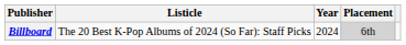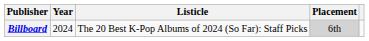 <table class="wikitable plainrowheaders sortable" style="text-align:center">
 <tr>
 <th scope="col">Publisher</th>
+<th scope="col">Year</th>
 <th scope="col">Listicle</th>
-<th scope="col">Year</th>
 <th scope="col">Placement</th>
 <th scope="col" class="unsortable"></th>
 </tr>
 <tr>
 <th scope="row"><em><a href='#'>Billboard</a></em></th>
+<td>2024</td>
 <td style="text-align:left">The 20 Best K-Pop Albums of 2024 (So Far): Staff Picks</td>
-<td>2024</td>
 <td style="background: lightgrey;">6th</td>
 <td></td>
 </tr>
 </table>
